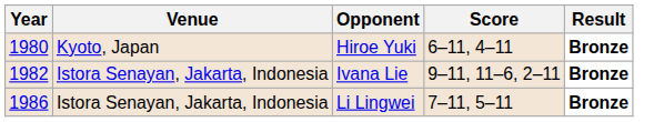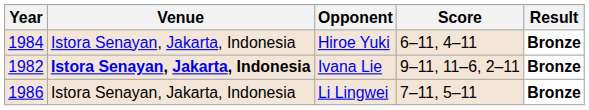 <table class="sortable wikitable" style="font-size: 90%;">
 <tr>
 <th>Year</th>
 <th>Venue</th>
 <th>Opponent</th>
 <th>Score</th>
 <th>Result</th>
 </tr>
 <tr style="background:#F3E6D7">
-<td align="center"><a href='#'>1980</a></td>
-<td align="left"><a href='#'>Kyoto</a>, Japan</td>
+<td align="center"><a href='#'>1984</a></td>
+<td align="left"><a href='#'>Istora Senayan</a>, <a href='#'>Jakarta</a>, Indonesia</td>
 <td align="left"> <a href='#'>Hiroe Yuki</a></td>
 <td align="left">6–11, 4–11</td>
 <td style="text-align:left; background:white"> <strong>Bronze</strong></td>
 </tr>
 <tr style="background:#F3E6D7">
 <td align="center"><a href='#'>1982</a></td>
-<td align="left"><a href='#'>Istora Senayan</a>, <a href='#'>Jakarta</a>, Indonesia</td>
+<td align="left"><strong><a href='#'>Istora Senayan</a>, <a href='#'>Jakarta</a>, Indonesia</strong></td>
 <td align="left"> <a href='#'>Ivana Lie</a></td>
 <td align="left">9–11, 11–6, 2–11</td>
 <td style="text-align:left; background:white"> <strong>Bronze</strong></td>
 </tr>
 <tr style="background:#F3E6D7">
 <td align="center"><a href='#'>1986</a></td>
 <td align="left">Istora Senayan, Jakarta, Indonesia</td>
 <td align="left"> <a href='#'>Li Lingwei</a></td>
 <td align="left">7–11, 5–11</td>
 <td style="text-align:left; background:white"> <strong>Bronze</strong></td>
 </tr>
 </table>
